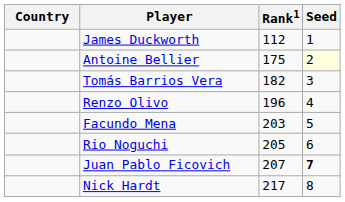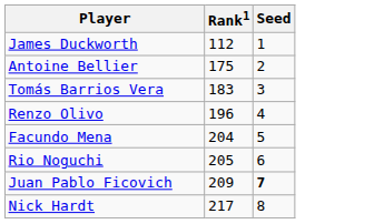 <table class="sortable wikitable">
 <tr>
-<th width="70">Country</th>
 <th width="175">Player</th>
 <th>Rank<sup>1</sup></th>
 <th>Seed</th>
 </tr>
 <tr>
-<td></td>
 <td><a href='#'>James Duckworth</a></td>
 <td>112</td>
 <td>1</td>
 </tr>
 <tr>
-<td></td>
 <td><a href='#'>Antoine Bellier</a></td>
 <td>175</td>
-<td style="background: lightyellow;">2</td>
+<td>2</td>
 </tr>
 <tr>
-<td></td>
 <td><a href='#'>Tomás Barrios Vera</a></td>
-<td>182</td>
+<td>183</td>
 <td>3</td>
 </tr>
 <tr>
-<td></td>
 <td><a href='#'>Renzo Olivo</a></td>
 <td>196</td>
 <td>4</td>
 </tr>
 <tr>
-<td></td>
 <td><a href='#'>Facundo Mena</a></td>
-<td>203</td>
+<td>204</td>
 <td>5</td>
 </tr>
 <tr>
-<td></td>
 <td><a href='#'>Rio Noguchi</a></td>
 <td>205</td>
 <td>6</td>
 </tr>
 <tr>
-<td></td>
 <td><a href='#'>Juan Pablo Ficovich</a></td>
-<td>207</td>
+<td>209</td>
 <td><strong>7</strong></td>
 </tr>
 <tr>
-<td></td>
 <td><a href='#'>Nick Hardt</a></td>
 <td>217</td>
 <td>8</td>
 </tr>
 </table>
